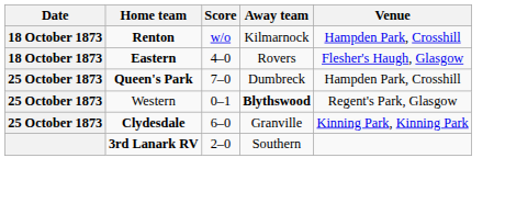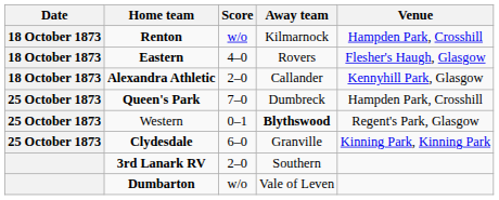 <table class="wikitable football-result-list" style="max-width: 80em; text-align: center">
 <tr>
 <th scope="col">Date</th>
 <th scope="col">Home team</th>
 <th scope="col">Score</th>
 <th scope="col">Away team</th>
 <th scope="col">Venue</th>
 </tr>
 <tr>
 <th scope="row">18 October 1873</th>
 <td><strong>Renton</strong></td>
 <td><a href='#'>w/o</a></td>
 <td>Kilmarnock</td>
 <td><a href='#'>Hampden Park</a>, <a href='#'>Crosshill</a></td>
 </tr>
 <tr>
 <th scope="row">18 October 1873</th>
 <td><strong>Eastern</strong></td>
 <td>4–0</td>
 <td>Rovers</td>
 <td><a href='#'>Flesher's Haugh</a>, <a href='#'>Glasgow</a></td>
+</tr>
+<tr>
+<th scope="row">18 October 1873</th>
+<td><strong>Alexandra Athletic</strong></td>
+<td>2–0</td>
+<td>Callander</td>
+<td><a href='#'>Kennyhill Park</a>, Glasgow</td>
 </tr>
 <tr>
 <th scope="row">25 October 1873</th>
 <td><strong>Queen's Park</strong></td>
 <td>7–0</td>
 <td>Dumbreck</td>
 <td>Hampden Park, Crosshill</td>
 </tr>
 <tr>
 <th scope="row">25 October 1873</th>
 <td>Western</td>
 <td>0–1</td>
 <td><strong>Blythswood</strong></td>
 <td>Regent's Park, Glasgow</td>
 </tr>
 <tr>
 <th scope="row">25 October 1873</th>
 <td><strong>Clydesdale</strong></td>
 <td>6–0</td>
 <td>Granville</td>
 <td><a href='#'>Kinning Park</a>, <a href='#'>Kinning Park</a></td>
 </tr>
 <tr>
 <th scope="row"></th>
 <td><strong>3rd Lanark RV</strong></td>
 <td>2–0</td>
 <td>Southern</td>
 <td></td>
 </tr>
+<tr>
+<th scope="row"></th>
+<td><strong>Dumbarton</strong></td>
+<td>w/o</td>
+<td>Vale of Leven</td>
+<td></td>
+</tr>
 </table>
